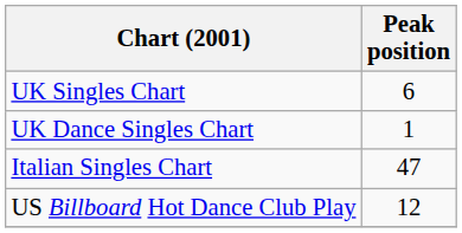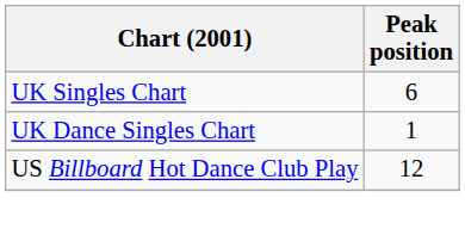 <table class="wikitable sortable">
 <tr>
 <th>Chart (2001)</th>
 <th>Peak<br>position</th>
 </tr>
 <tr>
 <td><a href='#'>UK Singles Chart</a></td>
 <td align="center">6</td>
 </tr>
 <tr>
 <td><a href='#'>UK Dance Singles Chart</a></td>
 <td align="center">1</td>
 </tr>
 <tr>
-<td><a href='#'>Italian Singles Chart</a></td>
-<td align="center">47</td>
-</tr>
-<tr>
 <td>US <a href='#'><em>Billboard</em></a> <a href='#'>Hot Dance Club Play</a></td>
 <td align="center">12</td>
 </tr>
 <tr>
 </tr>
 </table>
